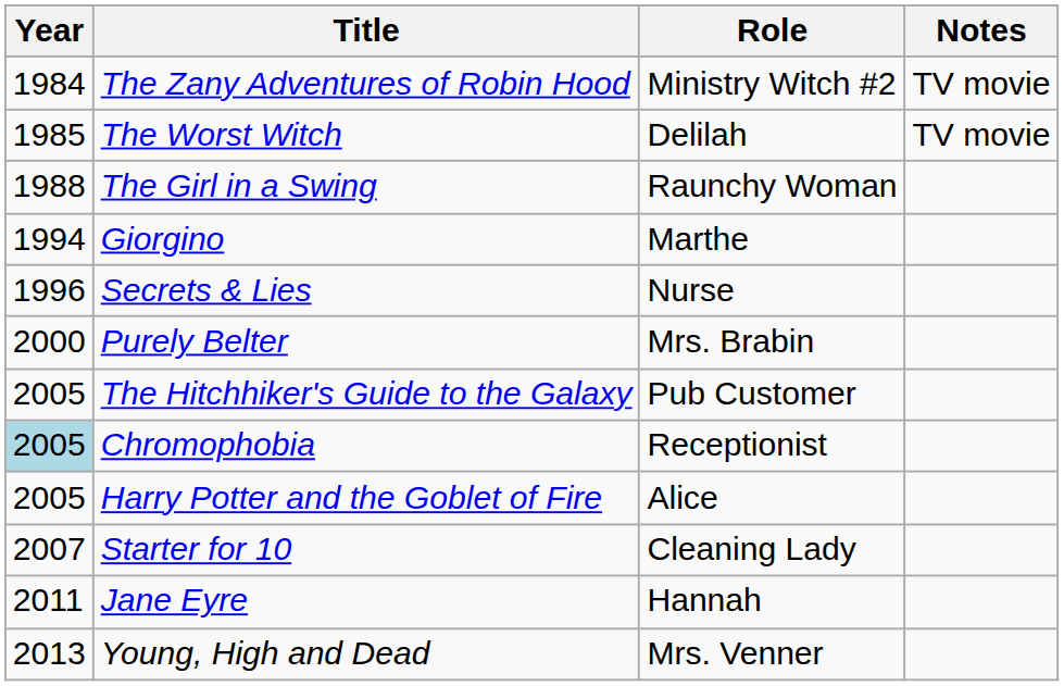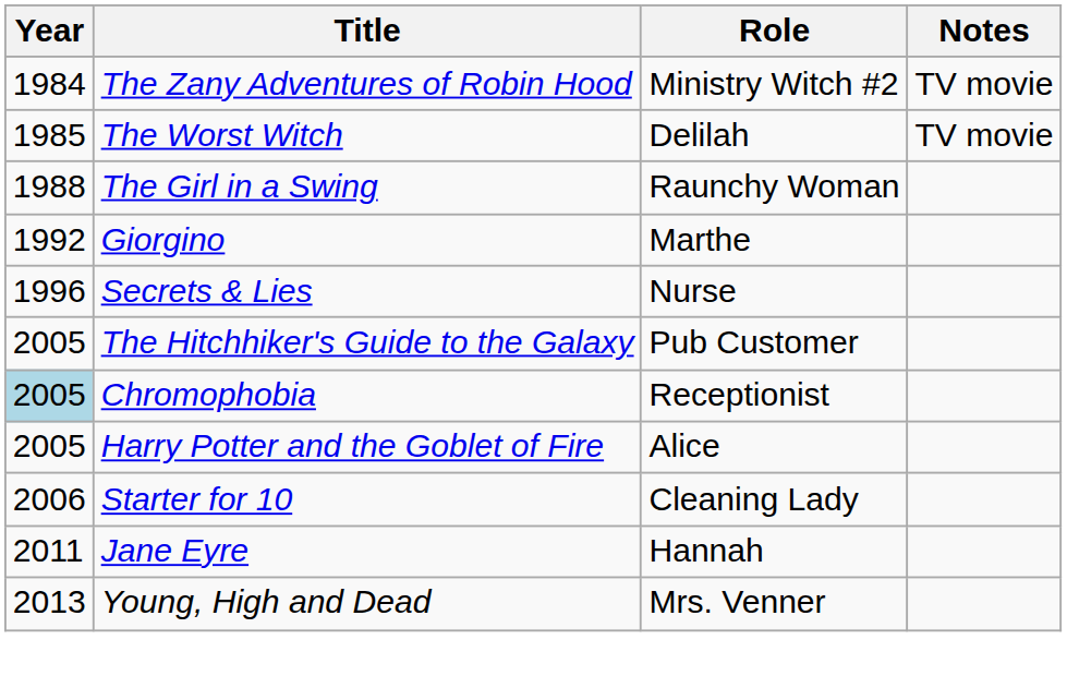 <table class="wikitable">
 <tr>
 <th>Year</th>
 <th>Title</th>
 <th>Role</th>
 <th>Notes</th>
 </tr>
 <tr>
 <td>1984</td>
 <td><em><a href='#'>The Zany Adventures of Robin Hood</a></em></td>
 <td>Ministry Witch #2</td>
 <td>TV movie</td>
 </tr>
 <tr>
 <td>1985</td>
 <td><em><a href='#'>The Worst Witch </a></em></td>
 <td>Delilah</td>
 <td>TV movie</td>
 </tr>
 <tr>
 <td>1988</td>
 <td><em><a href='#'>The Girl in a Swing</a></em></td>
 <td>Raunchy Woman</td>
 <td></td>
 </tr>
 <tr>
-<td>1994</td>
+<td>1992</td>
 <td><em><a href='#'>Giorgino</a></em></td>
 <td>Marthe</td>
 <td></td>
 </tr>
 <tr>
 <td>1996</td>
 <td><em><a href='#'>Secrets & Lies</a></em></td>
 <td>Nurse</td>
-<td></td>
-</tr>
-<tr>
-<td>2000</td>
-<td><em><a href='#'>Purely Belter</a></em></td>
-<td>Mrs. Brabin</td>
 <td></td>
 </tr>
 <tr>
 <td>2005</td>
 <td><em><a href='#'>The Hitchhiker's Guide to the Galaxy</a></em></td>
 <td>Pub Customer</td>
 <td></td>
 </tr>
 <tr>
 <td style="background: lightblue;">2005</td>
 <td><em><a href='#'>Chromophobia</a></em></td>
 <td>Receptionist</td>
 <td></td>
 </tr>
 <tr>
 <td>2005</td>
 <td><em><a href='#'>Harry Potter and the Goblet of Fire</a></em></td>
 <td>Alice</td>
 <td></td>
 </tr>
 <tr>
-<td>2007</td>
+<td>2006</td>
 <td><em><a href='#'>Starter for 10</a></em></td>
 <td>Cleaning Lady</td>
 <td></td>
 </tr>
 <tr>
 <td>2011</td>
 <td><em><a href='#'>Jane Eyre</a></em></td>
 <td>Hannah</td>
 <td></td>
 </tr>
 <tr>
 <td>2013</td>
 <td><em>Young, High and Dead</em></td>
 <td>Mrs. Venner</td>
 <td></td>
 </tr>
 </table>
